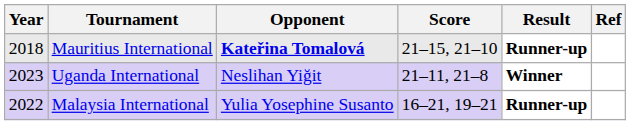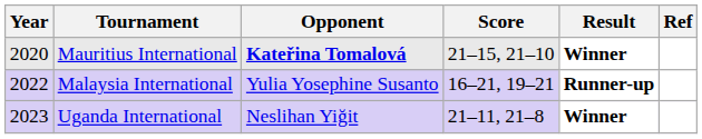 <table class="sortable wikitable" style="font-size: 90%;">
 <tr>
 <th>Year</th>
 <th>Tournament</th>
 <th>Opponent</th>
 <th>Score</th>
 <th>Result</th>
 <th>Ref</th>
 </tr>
 <tr style="background:#E9E9E9">
-<td align="center">2018</td>
+<td align="center">2020</td>
 <td align="left"><a href='#'>Mauritius International</a></td>
 <td align="left"><strong> <a href='#'>Kateřina Tomalová</a></strong></td>
 <td align="left">21–15, 21–10</td>
+<td style="text-align:left; background:white"> <strong>Winner</strong></td>
+<td style="text-align:center; background:white"></td>
+</tr>
+<tr style="background:#D8CEF6">
+<td align="center">2022</td>
+<td align="left"><a href='#'>Malaysia International</a></td>
+<td align="left"> <a href='#'>Yulia Yosephine Susanto</a></td>
+<td align="left">16–21, 19–21</td>
 <td style="text-align:left; background:white"> <strong>Runner-up</strong></td>
 <td style="text-align:center; background:white"></td>
 </tr>
 <tr style="background:#D8CEF6">
 <td align="center">2023</td>
 <td align="left"><a href='#'>Uganda International</a></td>
 <td align="left"> <a href='#'>Neslihan Yiğit</a></td>
 <td align="left">21–11, 21–8</td>
 <td style="text-align:left; background:white"> <strong>Winner</strong></td>
 <td style="text-align:center; background:white"></td>
 </tr>
-<tr style="background:#D8CEF6">
-<td align="center">2022</td>
-<td align="left"><a href='#'>Malaysia International</a></td>
-<td align="left"> <a href='#'>Yulia Yosephine Susanto</a></td>
-<td align="left">16–21, 19–21</td>
-<td style="text-align:left; background:white"> <strong>Runner-up</strong></td>
-<td style="text-align:center; background:white"></td>
-</tr>
 </table>
